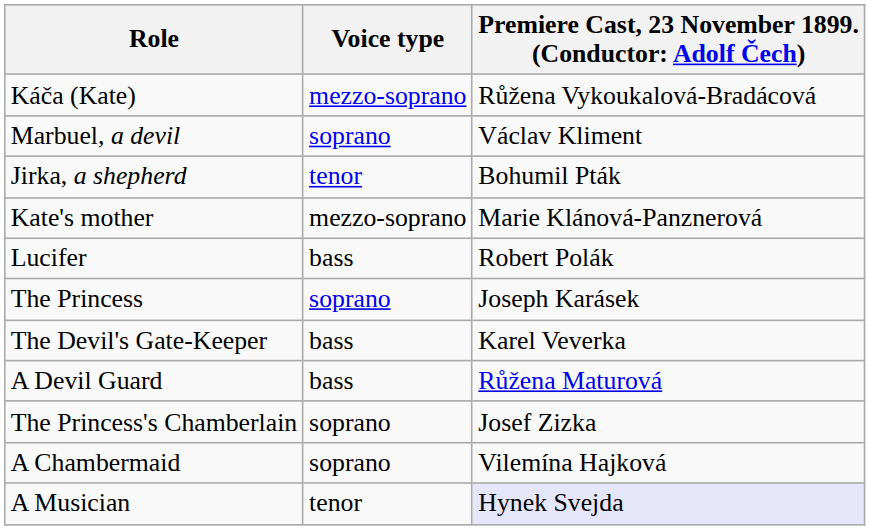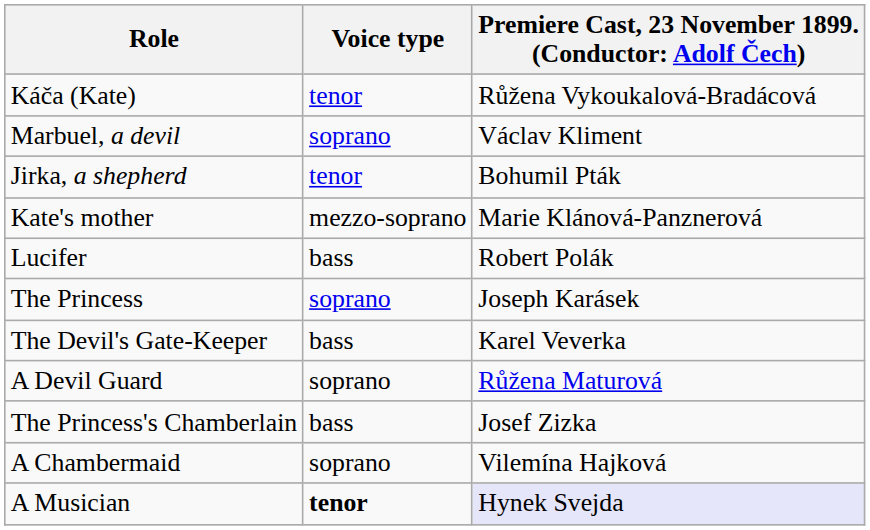 <table class="wikitable">
 <tr>
 <th>Role</th>
 <th>Voice type</th>
 <th>Premiere Cast, 23 November 1899.<br>(Conductor: <a href='#'>Adolf Čech</a>)</th>
 </tr>
 <tr>
 <td>Káča (Kate)</td>
-<td><a href='#'>mezzo-soprano</a></td>
+<td><a href='#'>tenor</a></td>
 <td>Růžena Vykoukalová-Bradácová</td>
 </tr>
 <tr>
 <td>Marbuel, <em>a devil</em></td>
 <td><a href='#'>soprano</a></td>
 <td>Václav Kliment</td>
 </tr>
 <tr>
 <td>Jirka, <em>a shepherd</em></td>
 <td><a href='#'>tenor</a></td>
 <td>Bohumil Pták</td>
 </tr>
 <tr>
 <td>Kate's mother</td>
 <td>mezzo-soprano</td>
 <td>Marie Klánová-Panznerová</td>
 </tr>
 <tr>
 <td>Lucifer</td>
 <td>bass</td>
 <td>Robert Polák</td>
 </tr>
 <tr>
 <td>The Princess</td>
 <td><a href='#'>soprano</a></td>
 <td>Joseph Karásek</td>
 </tr>
 <tr>
 <td>The Devil's Gate-Keeper</td>
 <td>bass</td>
 <td>Karel Veverka</td>
 </tr>
 <tr>
 <td>A Devil Guard</td>
-<td>bass</td>
+<td>soprano</td>
 <td><a href='#'>Růžena Maturová</a></td>
 </tr>
 <tr>
 <td>The Princess's Chamberlain</td>
-<td>soprano</td>
+<td>bass</td>
 <td>Josef Zizka</td>
 </tr>
 <tr>
 <td>A Chambermaid</td>
 <td>soprano</td>
 <td>Vilemína Hajková</td>
 </tr>
 <tr>
 <td>A Musician</td>
-<td>tenor</td>
+<td><strong>tenor</strong></td>
 <td style="background: lavender;">Hynek Svejda</td>
 </tr>
 </table>
